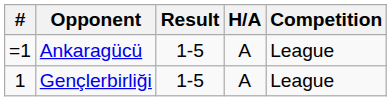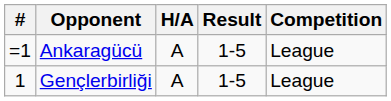 <table class="wikitable">
 <tr>
 <th>#</th>
 <th>Opponent</th>
+<th>H/A</th>
 <th>Result</th>
-<th>H/A</th>
 <th>Competition</th>
 </tr>
 <tr>
 <td align=center>=1</td>
 <td><a href='#'>Ankaragücü</a></td>
+<td align=center>A</td>
 <td align=center>1-5</td>
-<td align=center>A</td>
 <td>League</td>
 </tr>
 <tr>
 <td align=center>1</td>
 <td><a href='#'>Gençlerbirliği</a></td>
+<td align=center>A</td>
 <td align=center>1-5</td>
-<td align=center>A</td>
 <td>League</td>
 </tr>
 </table>
